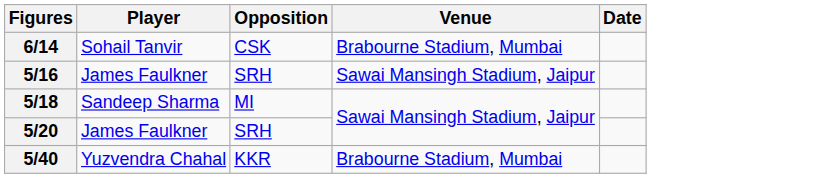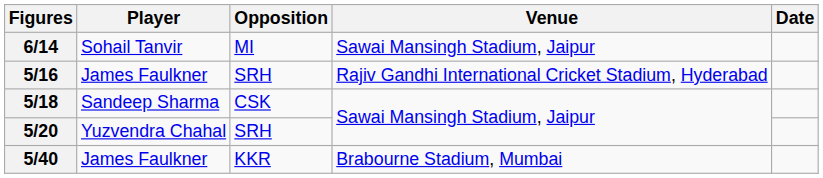 <table class="wikitable">
 <tr>
 <th>Figures</th>
 <th>Player</th>
 <th>Opposition</th>
 <th>Venue</th>
 <th>Date</th>
 </tr>
 <tr>
 <th>6/14</th>
 <td><a href='#'>Sohail Tanvir</a></td>
-<td><a href='#'>CSK</a></td>
-<td><a href='#'>Brabourne Stadium</a>, <a href='#'>Mumbai</a></td>
+<td><a href='#'>MI</a></td>
+<td><a href='#'>Sawai Mansingh Stadium</a>, <a href='#'>Jaipur</a></td>
 <td></td>
 </tr>
 <tr>
 <th>5/16</th>
 <td><a href='#'>James Faulkner</a></td>
 <td><a href='#'>SRH</a></td>
-<td><a href='#'>Sawai Mansingh Stadium</a>, <a href='#'>Jaipur</a></td>
+<td><a href='#'>Rajiv Gandhi International Cricket Stadium</a>, <a href='#'>Hyderabad</a></td>
 <td></td>
 </tr>
 <tr>
 <th>5/18</th>
 <td><a href='#'>Sandeep Sharma</a></td>
-<td><a href='#'>MI</a></td>
+<td><a href='#'>CSK</a></td>
 <td rowspan=2><a href='#'>Sawai Mansingh Stadium</a>, <a href='#'>Jaipur</a></td>
 <td></td>
 </tr>
 <tr>
 <th>5/20</th>
-<td><a href='#'>James Faulkner</a></td>
+<td><a href='#'>Yuzvendra Chahal</a></td>
 <td><a href='#'>SRH</a></td>
 <td></td>
 </tr>
 <tr>
 <th>5/40</th>
-<td><a href='#'>Yuzvendra Chahal</a></td>
+<td><a href='#'>James Faulkner</a></td>
 <td><a href='#'>KKR</a></td>
 <td><a href='#'>Brabourne Stadium</a>, <a href='#'>Mumbai</a></td>
 <td></td>
 </tr>
 </table>
